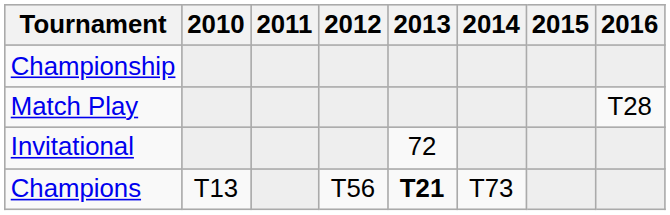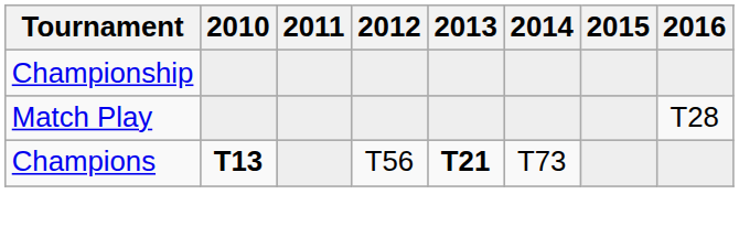 <table class="wikitable" style="text-align:center;">
 <tr>
 <th>Tournament</th>
 <th>2010</th>
 <th>2011</th>
 <th>2012</th>
 <th>2013</th>
 <th>2014</th>
 <th>2015</th>
 <th>2016</th>
 </tr>
 <tr>
 <td align="left"><a href='#'>Championship</a></td>
 <td style="background:#eeeeee;"></td>
 <td style="background:#eeeeee;"></td>
 <td style="background:#eeeeee;"></td>
 <td style="background:#eeeeee;"></td>
 <td style="background:#eeeeee;"></td>
 <td style="background:#eeeeee;"></td>
 <td style="background:#eeeeee;"></td>
 </tr>
 <tr>
 <td align="left"><a href='#'>Match Play</a></td>
 <td style="background:#eeeeee;"></td>
 <td style="background:#eeeeee;"></td>
 <td style="background:#eeeeee;"></td>
 <td style="background:#eeeeee;"></td>
 <td style="background:#eeeeee;"></td>
 <td style="background:#eeeeee;"></td>
 <td>T28</td>
 </tr>
 <tr>
-<td align="left"><a href='#'>Invitational</a></td>
-<td style="background:#eeeeee;"></td>
-<td style="background:#eeeeee;"></td>
-<td style="background:#eeeeee;"></td>
-<td>72</td>
-<td style="background:#eeeeee;"></td>
-<td style="background:#eeeeee;"></td>
-<td style="background:#eeeeee;"></td>
-</tr>
-<tr>
 <td align="left"><a href='#'>Champions</a></td>
-<td>T13</td>
+<td><strong>T13</strong></td>
 <td style="background:#eeeeee;"></td>
 <td>T56</td>
 <td><strong>T21</strong></td>
 <td>T73</td>
 <td style="background:#eeeeee;"></td>
 <td style="background:#eeeeee;"></td>
 </tr>
 </table>
